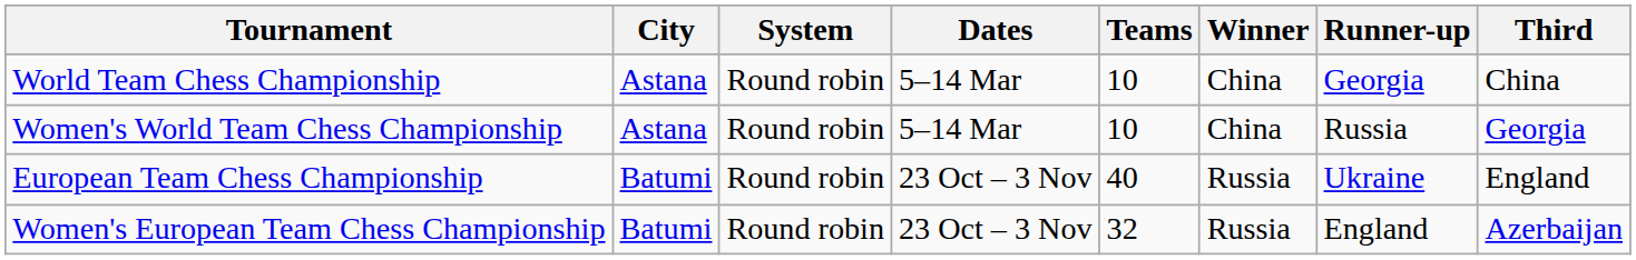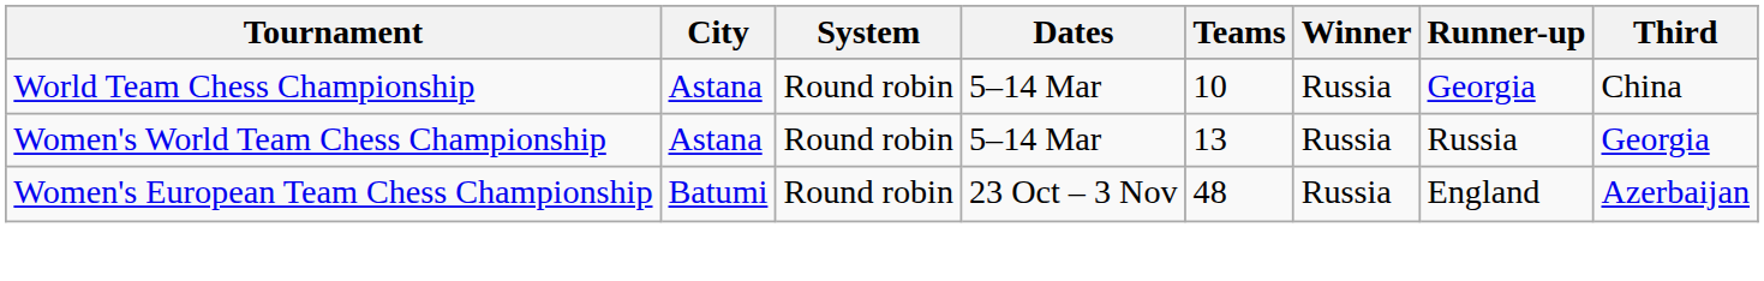 <table class="wikitable">
 <tr>
 <th>Tournament</th>
 <th>City</th>
 <th>System</th>
 <th>Dates</th>
 <th>Teams</th>
 <th>Winner</th>
 <th>Runner-up</th>
 <th>Third</th>
 </tr>
 <tr>
 <td><a href='#'>World Team Chess Championship</a></td>
 <td> <a href='#'>Astana</a></td>
 <td>Round robin</td>
 <td>5–14 Mar</td>
 <td>10</td>
-<td> China</td>
+<td> Russia</td>
 <td> <a href='#'>Georgia</a></td>
 <td> China</td>
 </tr>
 <tr>
 <td><a href='#'>Women's World Team Chess Championship</a></td>
 <td> <a href='#'>Astana</a></td>
 <td>Round robin</td>
 <td>5–14 Mar</td>
-<td>10</td>
-<td> China</td>
+<td>13</td>
+<td> Russia</td>
 <td> Russia</td>
 <td> <a href='#'>Georgia</a></td>
-</tr>
-<tr>
-<td><a href='#'>European Team Chess Championship</a></td>
-<td> <a href='#'>Batumi</a></td>
-<td>Round robin</td>
-<td>23 Oct – 3 Nov</td>
-<td>40</td>
-<td> Russia</td>
-<td> <a href='#'>Ukraine</a></td>
-<td> England</td>
 </tr>
 <tr>
 <td><a href='#'>Women's European Team Chess Championship</a></td>
 <td> <a href='#'>Batumi</a></td>
 <td>Round robin</td>
 <td>23 Oct – 3 Nov</td>
-<td>32</td>
+<td>48</td>
 <td> Russia</td>
 <td> England</td>
 <td> <a href='#'>Azerbaijan</a></td>
 </tr>
 </table>
